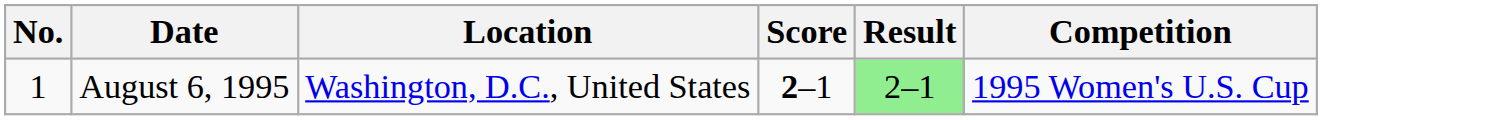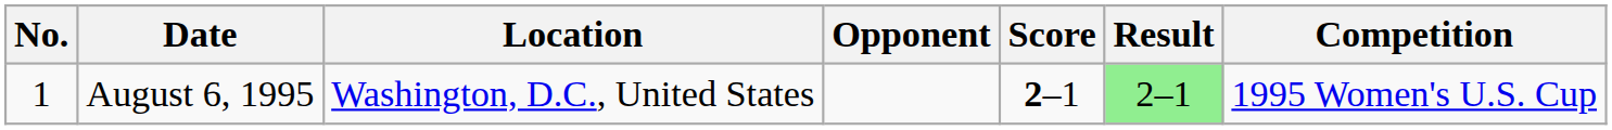 <table class="wikitable plainrowheaders">
 <tr>
 <th>No.</th>
 <th>Date</th>
 <th>Location</th>
+<th>Opponent</th>
 <th>Score</th>
 <th>Result</th>
 <th>Competition</th>
 </tr>
 <tr>
 <td align="center">1</td>
 <td>August 6, 1995</td>
 <td><a href='#'>Washington, D.C.</a>, United States</td>
+<td></td>
 <td align="center"><strong>2</strong>–1</td>
 <td align="center" style="background: lightgreen;">2–1</td>
 <td><a href='#'>1995 Women's U.S. Cup</a></td>
 </tr>
 </table>
